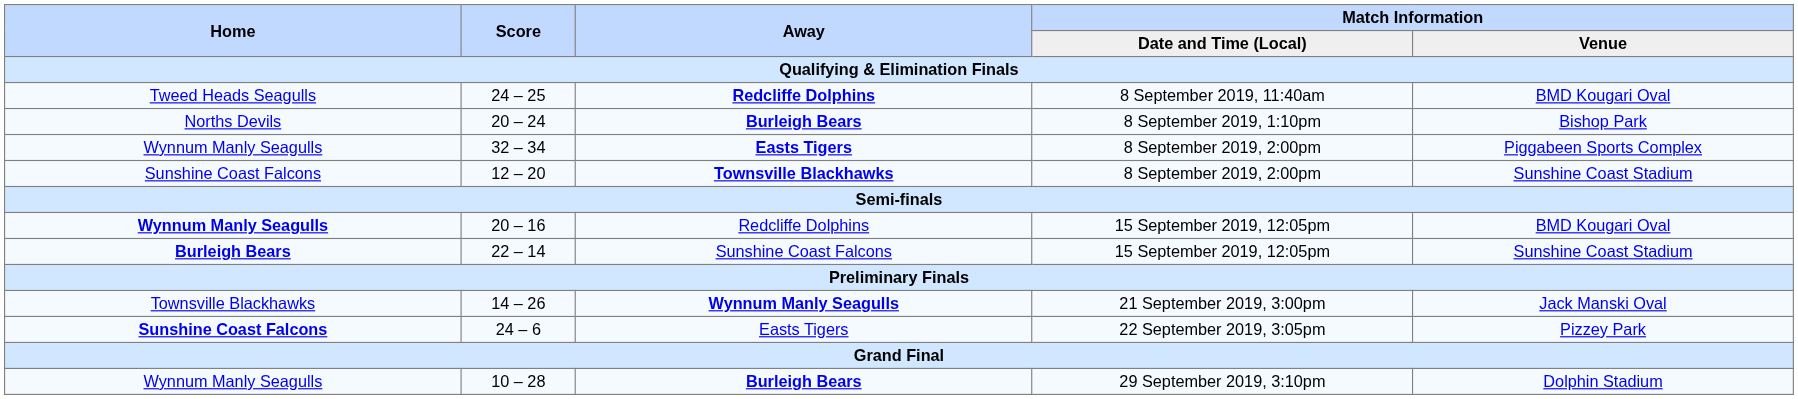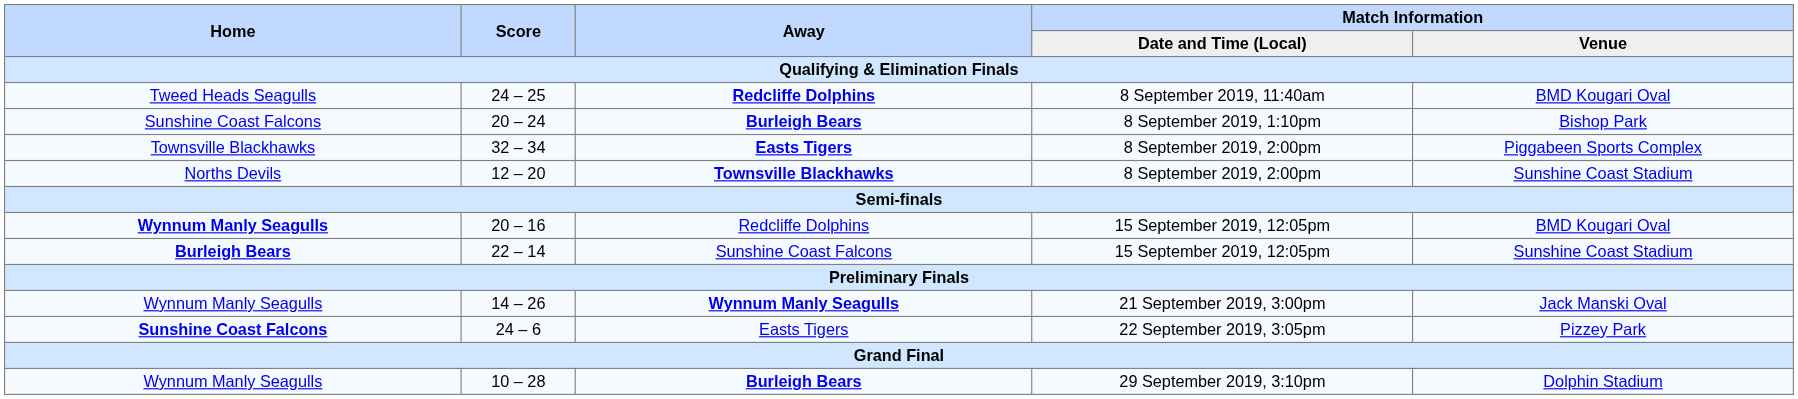 <table border="1" cellpadding="3" cellspacing="0" style="border-collapse:collapse; font-size:90%; text-align:center; width:100%;">
 <tr style="background:#c1d8ff;">
 <th rowspan=2 width=12%>Home</th>
 <th rowspan=2 width=3%>Score</th>
 <th rowspan=2 width=12%>Away</th>
 <th colspan=5>Match Information</th>
 </tr>
 <tr bgcolor=#EFEFEF>
 <th width=10%>Date and Time (Local)</th>
 <th width=10%>Venue</th>
 </tr>
 <tr style="background:#d0e7ff;">
 <td colspan=5><strong>Qualifying & Elimination Finals</strong></td>
 </tr>
 <tr style="background:#f5faff;">
 <td> <a href='#'>Tweed Heads Seagulls</a></td>
 <td>24 – 25</td>
 <td> <strong><a href='#'>Redcliffe Dolphins</a></strong></td>
 <td>8 September 2019, 11:40am</td>
 <td><a href='#'>BMD Kougari Oval</a></td>
 </tr>
 <tr style="background:#f5faff;">
-<td> <a href='#'>Norths Devils</a></td>
+<td> <a href='#'>Sunshine Coast Falcons</a></td>
 <td>20 – 24</td>
 <td> <strong><a href='#'>Burleigh Bears</a></strong></td>
 <td>8 September 2019, 1:10pm</td>
 <td><a href='#'>Bishop Park</a></td>
 </tr>
 <tr style="background:#f5faff;">
-<td> <a href='#'>Wynnum Manly Seagulls</a></td>
+<td> <a href='#'>Townsville Blackhawks</a></td>
 <td>32 – 34</td>
 <td> <strong><a href='#'>Easts Tigers</a></strong></td>
 <td>8 September 2019, 2:00pm</td>
 <td><a href='#'>Piggabeen Sports Complex</a></td>
 </tr>
 <tr style="background:#f5faff;">
-<td> <a href='#'>Sunshine Coast Falcons</a></td>
+<td> <a href='#'>Norths Devils</a></td>
 <td>12 – 20</td>
 <td> <strong><a href='#'>Townsville Blackhawks</a></strong></td>
 <td>8 September 2019, 2:00pm</td>
 <td><a href='#'>Sunshine Coast Stadium</a></td>
 </tr>
 <tr style="background:#d0e7ff;">
 <td colspan=5><strong>Semi-finals</strong></td>
 </tr>
 <tr style="background:#f5faff;">
 <td> <strong><a href='#'>Wynnum Manly Seagulls</a></strong></td>
 <td>20 – 16</td>
 <td> <a href='#'>Redcliffe Dolphins</a></td>
 <td>15 September 2019, 12:05pm</td>
 <td><a href='#'>BMD Kougari Oval</a></td>
 </tr>
 <tr style="background:#f5faff;">
 <td> <strong><a href='#'>Burleigh Bears</a></strong></td>
 <td>22 – 14</td>
 <td> <a href='#'>Sunshine Coast Falcons</a></td>
 <td>15 September 2019, 12:05pm</td>
 <td><a href='#'>Sunshine Coast Stadium</a></td>
 </tr>
 <tr style="background:#d0e7ff;">
 <td colspan=5><strong>Preliminary Finals</strong></td>
 </tr>
 <tr style="background:#f5faff;">
-<td> <a href='#'>Townsville Blackhawks</a></td>
+<td> <a href='#'>Wynnum Manly Seagulls</a></td>
 <td>14 – 26</td>
 <td> <strong><a href='#'>Wynnum Manly Seagulls</a></strong></td>
 <td>21 September 2019, 3:00pm</td>
 <td><a href='#'>Jack Manski Oval</a></td>
 </tr>
 <tr style="background:#f5faff;">
 <td> <strong><a href='#'>Sunshine Coast Falcons</a></strong></td>
 <td>24 – 6</td>
 <td> <a href='#'>Easts Tigers</a></td>
 <td>22 September 2019, 3:05pm</td>
 <td><a href='#'>Pizzey Park</a></td>
 </tr>
 <tr style="background:#d0e7ff;">
 <td colspan=5><strong>Grand Final</strong></td>
 </tr>
 <tr style="background:#f5faff;">
 <td> <a href='#'>Wynnum Manly Seagulls</a></td>
 <td>10 – 28</td>
 <td> <strong><a href='#'>Burleigh Bears</a></strong></td>
 <td>29 September 2019, 3:10pm</td>
 <td><a href='#'>Dolphin Stadium</a></td>
 </tr>
 </table>
